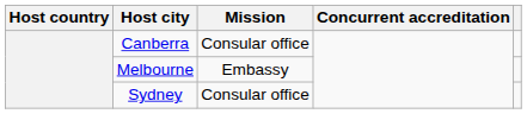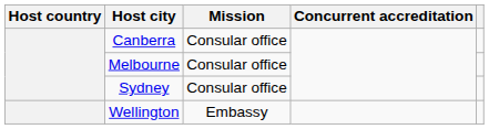 <table class="wikitable plainrowheaders" style="text-align:center;">
 <tr>
 <th scope="col">Host country</th>
 <th scope="col">Host city</th>
 <th scope="col">Mission</th>
 <th scope="col">Concurrent accreditation</th>
 <th scope="col"></th>
 </tr>
 <tr>
 <th scope="row" rowspan="3"></th>
 <td><a href='#'>Canberra</a></td>
 <td>Consular office</td>
 <td rowspan="3"></td>
 <td></td>
 </tr>
 <tr>
 <td><a href='#'>Melbourne</a></td>
-<td>Embassy</td>
+<td>Consular office</td>
 <td></td>
 </tr>
 <tr>
 <td><a href='#'>Sydney</a></td>
 <td>Consular office</td>
 <td></td>
 </tr>
+<tr>
+<th scope="row"></th>
+<td><a href='#'>Wellington</a></td>
+<td>Embassy</td>
+<td></td>
+<td></td>
+</tr>
 </table>
